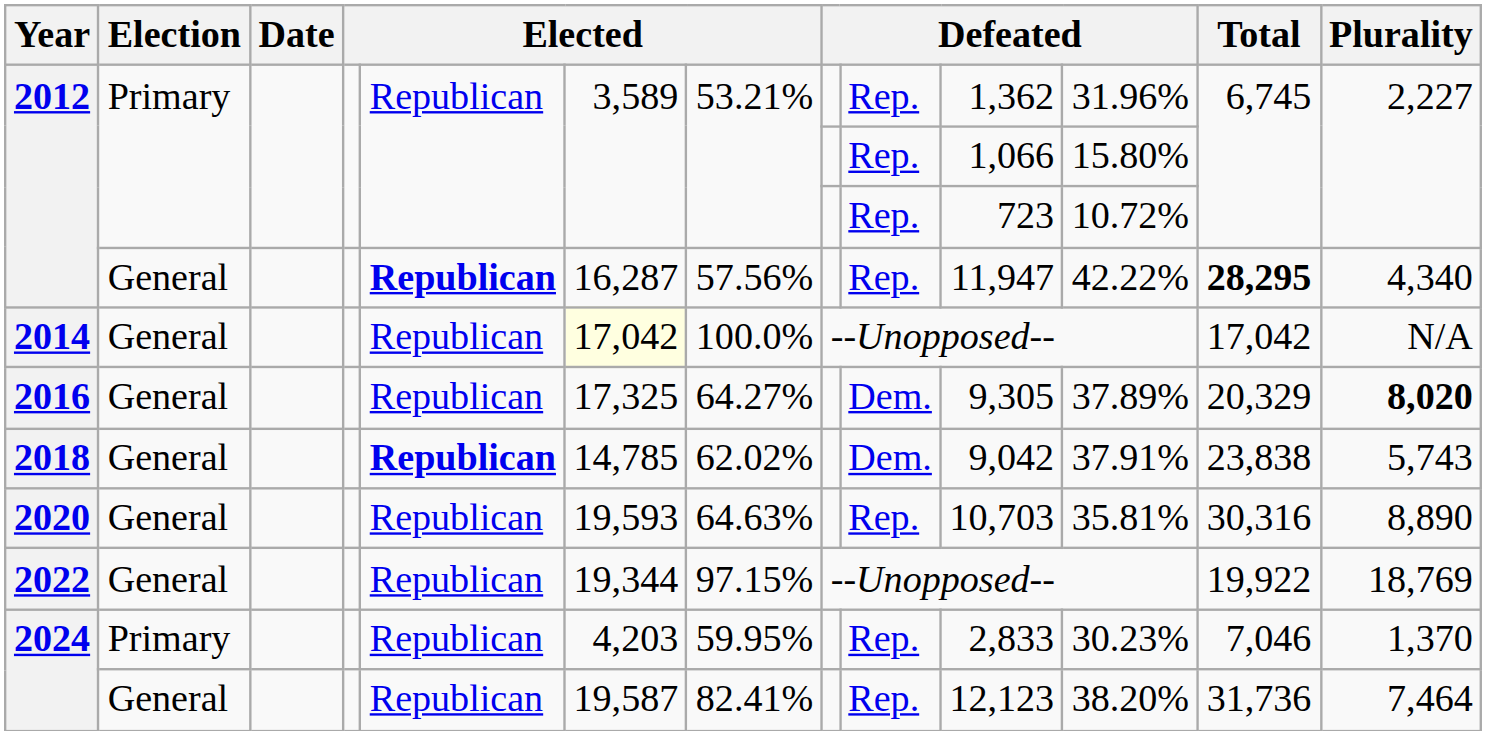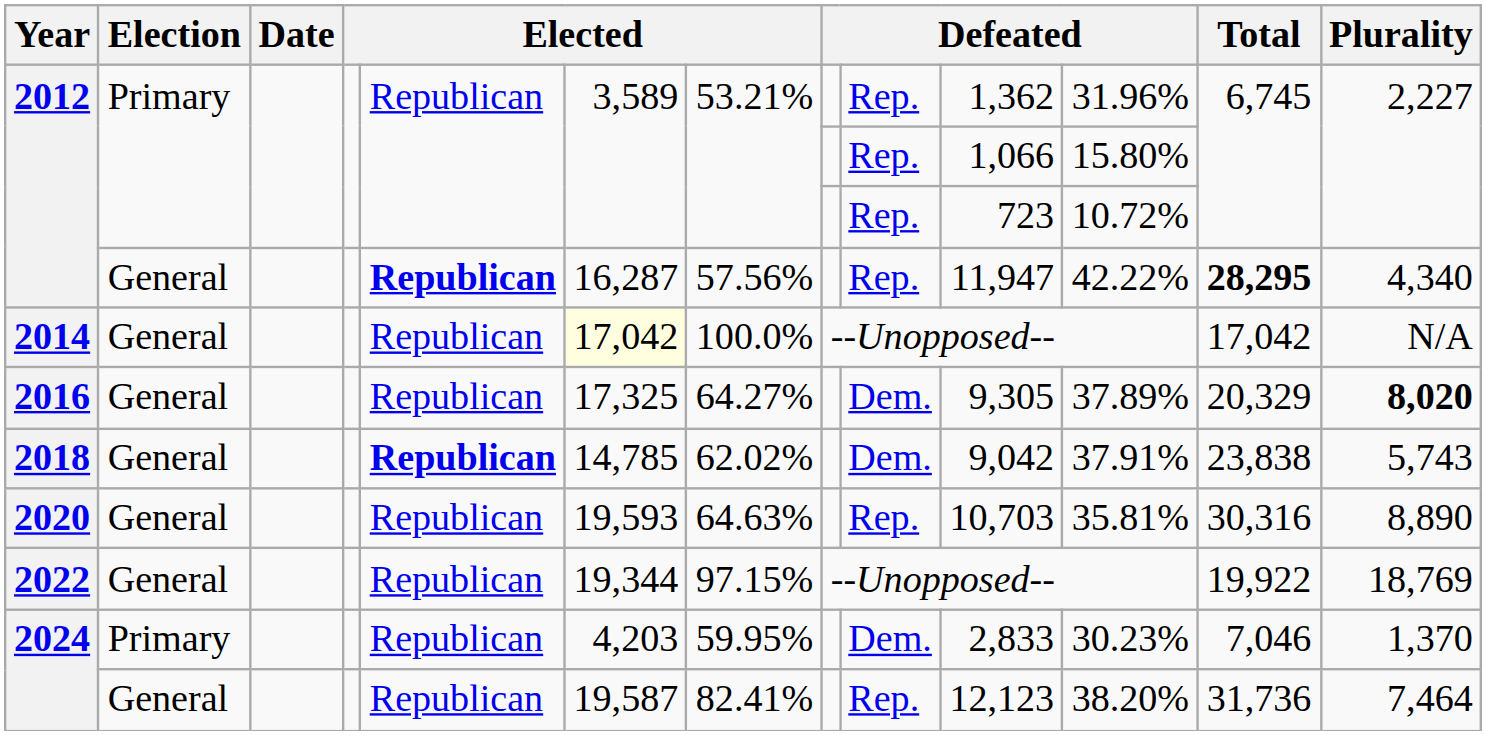 <table class="wikitable">
 <tr>
 <th>Year</th>
 <th>Election</th>
 <th>Date</th>
 <th colspan="4">Elected</th>
 <th colspan="4">Defeated</th>
 <th>Total</th>
 <th>Plurality</th>
 </tr>
 <tr>
 <th rowspan="4" valign="top"><a href='#'>2012</a></th>
 <td rowspan="3" valign="top">Primary</td>
 <td rowspan="3" valign="top"></td>
 <td rowspan="3" valign="top"></td>
 <td rowspan="3" valign="top" ><a href='#'>Republican</a></td>
 <td rowspan="3" valign="top" align="right">3,589</td>
 <td rowspan="3" valign="top" align="right">53.21%</td>
 <td></td>
 <td valign="top" ><a href='#'>Rep.</a></td>
 <td valign="top" align="right">1,362</td>
 <td valign="top" align="right">31.96%</td>
 <td rowspan="3" valign="top" align="right">6,745</td>
 <td rowspan="3" valign="top" align="right">2,227</td>
 </tr>
 <tr>
 <td></td>
 <td valign="top" ><a href='#'>Rep.</a></td>
 <td valign="top" align="right">1,066</td>
 <td valign="top" align="right">15.80%</td>
 </tr>
 <tr>
 <td></td>
 <td valign="top" ><a href='#'>Rep.</a></td>
 <td valign="top" align="right">723</td>
 <td valign="top" align="right">10.72%</td>
 </tr>
 <tr>
 <td valign="top">General</td>
 <td valign="top"></td>
 <td valign="top"></td>
 <td valign="top" ><strong><a href='#'>Republican</a></strong></td>
 <td valign="top" align="right">16,287</td>
 <td valign="top" align="right">57.56%</td>
 <td valign="top"></td>
 <td valign="top" ><a href='#'>Rep.</a></td>
 <td valign="top" align="right">11,947</td>
 <td valign="top" align="right">42.22%</td>
 <td valign="top" align="right"><strong>28,295</strong></td>
 <td valign="top" align="right">4,340</td>
 </tr>
 <tr>
 <th><a href='#'>2014</a></th>
 <td valign="top">General</td>
 <td valign="top"></td>
 <td valign="top"></td>
 <td valign="top" ><a href='#'>Republican</a></td>
 <td valign="top" align="right" style="background: lightyellow;">17,042</td>
 <td valign="top" align="right">100.0%</td>
 <td colspan="4"><em>--Unopposed--</em></td>
 <td valign="top" align="right">17,042</td>
 <td valign="top" align="right">N/A</td>
 </tr>
 <tr>
 <th valign="top"><a href='#'>2016</a></th>
 <td valign="top">General</td>
 <td valign="top"></td>
 <td valign="top"></td>
 <td valign="top" ><a href='#'>Republican</a></td>
 <td valign="top" align="right">17,325</td>
 <td valign="top" align="right">64.27%</td>
 <td></td>
 <td valign="top" ><a href='#'>Dem.</a></td>
 <td valign="top" align="right">9,305</td>
 <td valign="top" align="right">37.89%</td>
 <td valign="top" align="right">20,329</td>
 <td valign="top" align="right"><strong>8,020</strong></td>
 </tr>
 <tr>
 <th valign="top"><a href='#'>2018</a></th>
 <td valign="top">General</td>
 <td valign="top"></td>
 <td valign="top"></td>
 <td valign="top" ><strong><a href='#'>Republican</a></strong></td>
 <td valign="top" align="right">14,785</td>
 <td valign="top" align="right">62.02%</td>
 <td valign="top"></td>
 <td valign="top" ><a href='#'>Dem.</a></td>
 <td valign="top" align="right">9,042</td>
 <td valign="top" align="right">37.91%</td>
 <td valign="top" align="right">23,838</td>
 <td valign="top" align="right">5,743</td>
 </tr>
 <tr>
 <th valign="top"><a href='#'>2020</a></th>
 <td valign="top">General</td>
 <td valign="top"></td>
 <td valign="top"></td>
 <td valign="top" ><a href='#'>Republican</a></td>
 <td valign="top" align="right">19,593</td>
 <td valign="top" align="right">64.63%</td>
 <td valign="top"></td>
 <td valign="top" ><a href='#'>Rep.</a></td>
 <td valign="top" align="right">10,703</td>
 <td valign="top" align="right">35.81%</td>
 <td valign="top" align="right">30,316</td>
 <td valign="top" align="right">8,890</td>
 </tr>
 <tr>
 <th valign="top"><a href='#'>2022</a></th>
 <td valign="top">General</td>
 <td valign="top"></td>
 <td valign="top"></td>
 <td valign="top" ><a href='#'>Republican</a></td>
 <td valign="top" align="right">19,344</td>
 <td valign="top" align="right">97.15%</td>
 <td colspan="4" valign="top"><em>--Unopposed--</em></td>
 <td valign="top" align="right">19,922</td>
 <td valign="top" align="right">18,769</td>
 </tr>
 <tr>
 <th rowspan="2" valign="top"><a href='#'>2024</a></th>
 <td>Primary</td>
 <td></td>
 <td></td>
 <td valign="top" ><a href='#'>Republican</a></td>
 <td valign="top" align="right">4,203</td>
 <td valign="top" align="right">59.95%</td>
 <td></td>
-<td valign="top" ><a href='#'>Rep.</a></td>
+<td valign="top" ><a href='#'>Dem.</a></td>
 <td valign="top" align="right">2,833</td>
 <td valign="top" align="right">30.23%</td>
 <td valign="top" align="right">7,046</td>
 <td valign="top" align="right">1,370</td>
 </tr>
 <tr>
 <td>General</td>
 <td></td>
 <td></td>
 <td valign="top" ><a href='#'>Republican</a></td>
 <td valign="top" align="right">19,587</td>
 <td valign="top" align="right">82.41%</td>
 <td></td>
 <td valign="top" ><a href='#'>Rep.</a></td>
 <td valign="top" align="right">12,123</td>
 <td valign="top" align="right">38.20%</td>
 <td valign="top" align="right">31,736</td>
 <td valign="top" align="right">7,464</td>
 </tr>
 </table>
